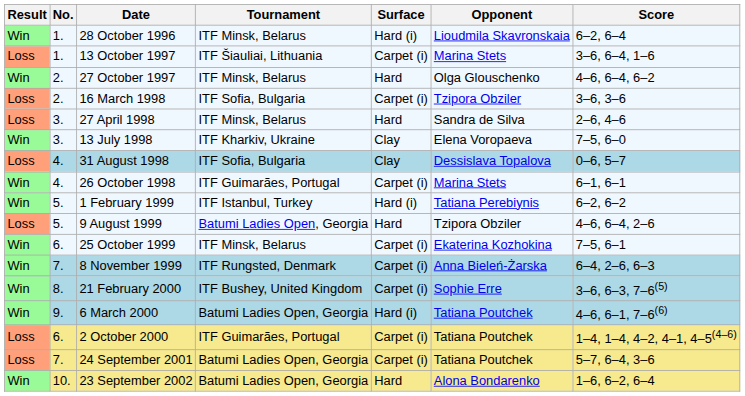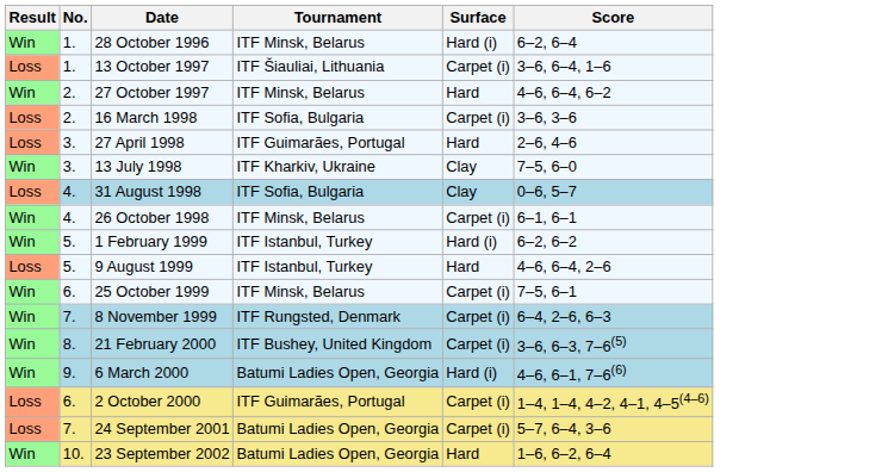 <table class="sortable wikitable" style=font-size:97%>
 <tr>
 <th>Result</th>
 <th>No.</th>
 <th>Date</th>
 <th>Tournament</th>
 <th>Surface</th>
-<th>Opponent</th>
 <th class="unsortable">Score</th>
 </tr>
 <tr style="background:#f0f8ff;">
 <td style="background:#98fb98;">Win</td>
 <td>1.</td>
 <td>28 October 1996</td>
 <td>ITF Minsk, Belarus</td>
 <td>Hard (i)</td>
-<td> <a href='#'>Lioudmila Skavronskaia</a></td>
 <td>6–2, 6–4</td>
 </tr>
 <tr style="background:#f0f8ff;">
 <td style="background:#ffa07a;">Loss</td>
 <td>1.</td>
 <td>13 October 1997</td>
 <td>ITF Šiauliai, Lithuania</td>
 <td>Carpet (i)</td>
-<td> <a href='#'>Marina Stets</a></td>
 <td>3–6, 6–4, 1–6</td>
 </tr>
 <tr style="background:#f0f8ff;">
 <td style="background:#98fb98;">Win</td>
 <td>2.</td>
 <td>27 October 1997</td>
 <td>ITF Minsk, Belarus</td>
 <td>Hard</td>
-<td> Olga Glouschenko</td>
 <td>4–6, 6–4, 6–2</td>
 </tr>
 <tr style="background:#f0f8ff;">
 <td style="background:#ffa07a;">Loss</td>
 <td>2.</td>
 <td>16 March 1998</td>
 <td>ITF Sofia, Bulgaria</td>
 <td>Carpet (i)</td>
-<td> <a href='#'>Tzipora Obziler</a></td>
 <td>3–6, 3–6</td>
 </tr>
 <tr style="background:#f0f8ff;">
 <td style="background:#ffa07a;">Loss</td>
 <td>3.</td>
 <td>27 April 1998</td>
-<td>ITF Minsk, Belarus</td>
+<td>ITF Guimarães, Portugal</td>
 <td>Hard</td>
-<td> Sandra de Silva</td>
 <td>2–6, 4–6</td>
 </tr>
 <tr style="background:#f0f8ff;">
 <td style="background:#98fb98;">Win</td>
 <td>3.</td>
 <td>13 July 1998</td>
 <td>ITF Kharkiv, Ukraine</td>
 <td>Clay</td>
-<td> Elena Voropaeva</td>
 <td>7–5, 6–0</td>
 </tr>
 <tr style="background:lightblue;">
 <td style="background:#ffa07a;">Loss</td>
 <td>4.</td>
 <td>31 August 1998</td>
 <td>ITF Sofia, Bulgaria</td>
 <td>Clay</td>
-<td> <a href='#'>Dessislava Topalova</a></td>
 <td>0–6, 5–7</td>
 </tr>
 <tr style="background:#f0f8ff;">
 <td style="background:#98fb98;">Win</td>
 <td>4.</td>
 <td>26 October 1998</td>
-<td>ITF Guimarães, Portugal</td>
+<td>ITF Minsk, Belarus</td>
 <td>Carpet (i)</td>
-<td> <a href='#'>Marina Stets</a></td>
 <td>6–1, 6–1</td>
 </tr>
 <tr style="background:#f0f8ff;">
 <td style="background:#98fb98;">Win</td>
 <td>5.</td>
 <td>1 February 1999</td>
 <td>ITF Istanbul, Turkey</td>
 <td>Hard (i)</td>
-<td> <a href='#'>Tatiana Perebiynis</a></td>
 <td>6–2, 6–2</td>
 </tr>
 <tr style="background:#f0f8ff;">
 <td style="background:#ffa07a;">Loss</td>
 <td>5.</td>
 <td>9 August 1999</td>
-<td><a href='#'>Batumi Ladies Open</a>, Georgia</td>
+<td>ITF Istanbul, Turkey</td>
 <td>Hard</td>
-<td> Tzipora Obziler</td>
 <td>4–6, 6–4, 2–6</td>
 </tr>
 <tr style="background:#f0f8ff;">
 <td style="background:#98fb98;">Win</td>
 <td>6.</td>
 <td>25 October 1999</td>
 <td>ITF Minsk, Belarus</td>
 <td>Carpet (i)</td>
-<td> <a href='#'>Ekaterina Kozhokina</a></td>
 <td>7–5, 6–1</td>
 </tr>
 <tr style="background:lightblue;">
 <td style="background:#98fb98;">Win</td>
 <td>7.</td>
 <td>8 November 1999</td>
 <td>ITF Rungsted, Denmark</td>
 <td>Carpet (i)</td>
-<td> <a href='#'>Anna Bieleń-Żarska</a></td>
 <td>6–4, 2–6, 6–3</td>
 </tr>
 <tr style="background:lightblue;">
 <td style="background:#98fb98;">Win</td>
 <td>8.</td>
 <td>21 February 2000</td>
 <td>ITF Bushey, United Kingdom</td>
 <td>Carpet (i)</td>
-<td> <a href='#'>Sophie Erre</a></td>
 <td>3–6, 6–3, 7–6<sup>(5)</sup></td>
 </tr>
 <tr style="background:lightblue;">
 <td style="background:#98fb98;">Win</td>
 <td>9.</td>
 <td>6 March 2000</td>
 <td>Batumi Ladies Open, Georgia</td>
 <td>Hard (i)</td>
-<td> <a href='#'>Tatiana Poutchek</a></td>
 <td>4–6, 6–1, 7–6<sup>(6)</sup></td>
 </tr>
 <tr style="background:#f7e98e;">
 <td style="background:#ffa07a;">Loss</td>
 <td>6.</td>
 <td>2 October 2000</td>
 <td>ITF Guimarães, Portugal</td>
 <td>Carpet (i)</td>
-<td> Tatiana Poutchek</td>
 <td>1–4, 1–4, 4–2, 4–1, 4–5<sup>(4–6)</sup></td>
 </tr>
 <tr style="background:#f7e98e;">
 <td style="background:#ffa07a;">Loss</td>
 <td>7.</td>
 <td>24 September 2001</td>
 <td>Batumi Ladies Open, Georgia</td>
 <td>Carpet (i)</td>
-<td> Tatiana Poutchek</td>
 <td>5–7, 6–4, 3–6</td>
 </tr>
 <tr style="background:#f7e98e;">
 <td style="background:#98fb98;">Win</td>
 <td>10.</td>
 <td>23 September 2002</td>
 <td>Batumi Ladies Open, Georgia</td>
 <td>Hard</td>
-<td> <a href='#'>Alona Bondarenko</a></td>
 <td>1–6, 6–2, 6–4</td>
 </tr>
 </table>
